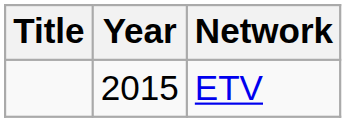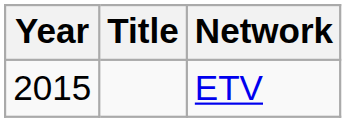 <table class="wikitable plainrowheaders">
 <tr>
+<th scope="col">Year</th>
 <th scope="col">Title</th>
-<th scope="col">Year</th>
 <th scope="col">Network</th>
 </tr>
 <tr>
+<td>2015</td>
 <td></td>
-<td>2015</td>
 <td><a href='#'>ETV</a></td>
 </tr>
 </table>
